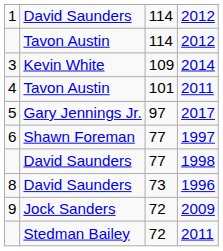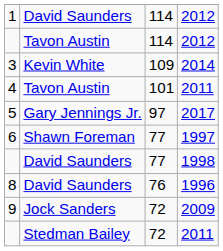 <table class="wikitable">
 <tr>
 </tr>
 <tr>
 <td>1</td>
 <td><a href='#'>David Saunders</a></td>
 <td>114</td>
 <td><a href='#'>2012</a></td>
 </tr>
 <tr>
 <td></td>
 <td><a href='#'>Tavon Austin</a></td>
 <td>114</td>
 <td><a href='#'>2012</a></td>
 </tr>
 <tr>
 <td>3</td>
 <td><a href='#'>Kevin White</a></td>
 <td>109</td>
 <td><a href='#'>2014</a></td>
 </tr>
 <tr>
 <td>4</td>
 <td><a href='#'>Tavon Austin</a></td>
 <td>101</td>
 <td><a href='#'>2011</a></td>
 </tr>
 <tr>
 <td>5</td>
 <td><a href='#'>Gary Jennings Jr.</a></td>
 <td>97</td>
 <td><a href='#'>2017</a></td>
 </tr>
 <tr>
 <td>6</td>
 <td><a href='#'>Shawn Foreman</a></td>
 <td>77</td>
 <td><a href='#'>1997</a></td>
 </tr>
 <tr>
 <td></td>
 <td><a href='#'>David Saunders</a></td>
 <td>77</td>
 <td><a href='#'>1998</a></td>
 </tr>
 <tr>
 <td>8</td>
 <td><a href='#'>David Saunders</a></td>
-<td>73</td>
+<td>76</td>
 <td><a href='#'>1996</a></td>
 </tr>
 <tr>
 <td>9</td>
 <td><a href='#'>Jock Sanders</a></td>
 <td>72</td>
 <td><a href='#'>2009</a></td>
 </tr>
 <tr>
 <td></td>
 <td><a href='#'>Stedman Bailey</a></td>
 <td>72</td>
 <td><a href='#'>2011</a></td>
 </tr>
 </table>
